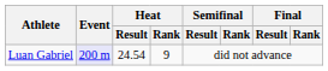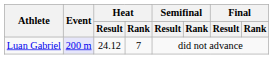 <table class="wikitable" style="font-size:90%">
 <tr>
 <th rowspan="2">Athlete</th>
 <th rowspan="2">Event</th>
 <th colspan="2">Heat</th>
 <th colspan="2">Semifinal</th>
 <th colspan="2">Final</th>
 </tr>
 <tr style="font-size:95%">
 <th>Result</th>
 <th>Rank</th>
 <th>Result</th>
 <th>Rank</th>
 <th>Result</th>
 <th>Rank</th>
 </tr>
 <tr align=center>
 <td align=left><a href='#'>Luan Gabriel</a></td>
 <td align=left style="background: lavender;"><a href='#'>200 m</a></td>
-<td>24.54</td>
-<td>9</td>
+<td>24.12</td>
+<td>7</td>
 <td colspan=4>did not advance</td>
 </tr>
 </table>
